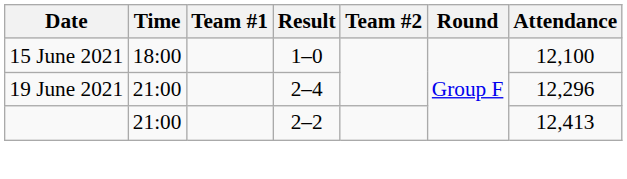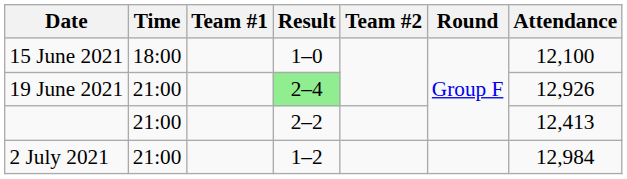 <table class="wikitable">
 <tr>
 <th>Date</th>
 <th>Time</th>
 <th>Team #1</th>
 <th>Result</th>
 <th>Team #2</th>
 <th>Round</th>
 <th>Attendance</th>
 </tr>
 <tr>
 <td>15 June 2021</td>
 <td>18:00</td>
 <td align=right></td>
 <td style="text-align:center;">1–0</td>
 <td rowspan="2"></td>
 <td rowspan="3"><a href='#'>Group F</a></td>
 <td style="text-align:center;">12,100</td>
 </tr>
 <tr>
 <td>19 June 2021</td>
 <td>21:00</td>
 <td align=right></td>
-<td style="text-align:center;">2–4</td>
-<td style="text-align:center;">12,296</td>
+<td style="background: lightgreen; text-align:center;">2–4</td>
+<td style="text-align:center;">12,926</td>
 </tr>
 <tr>
 <td></td>
 <td>21:00</td>
 <td align=right></td>
 <td style="text-align:center;">2–2</td>
 <td></td>
 <td style="text-align:center;">12,413</td>
 </tr>
+<tr>
+<td>2 July 2021</td>
+<td>21:00</td>
+<td align=right></td>
+<td style="text-align:center;">1–2</td>
+<td></td>
+<td></td>
+<td style="text-align:center;">12,984</td>
+</tr>
 </table>
